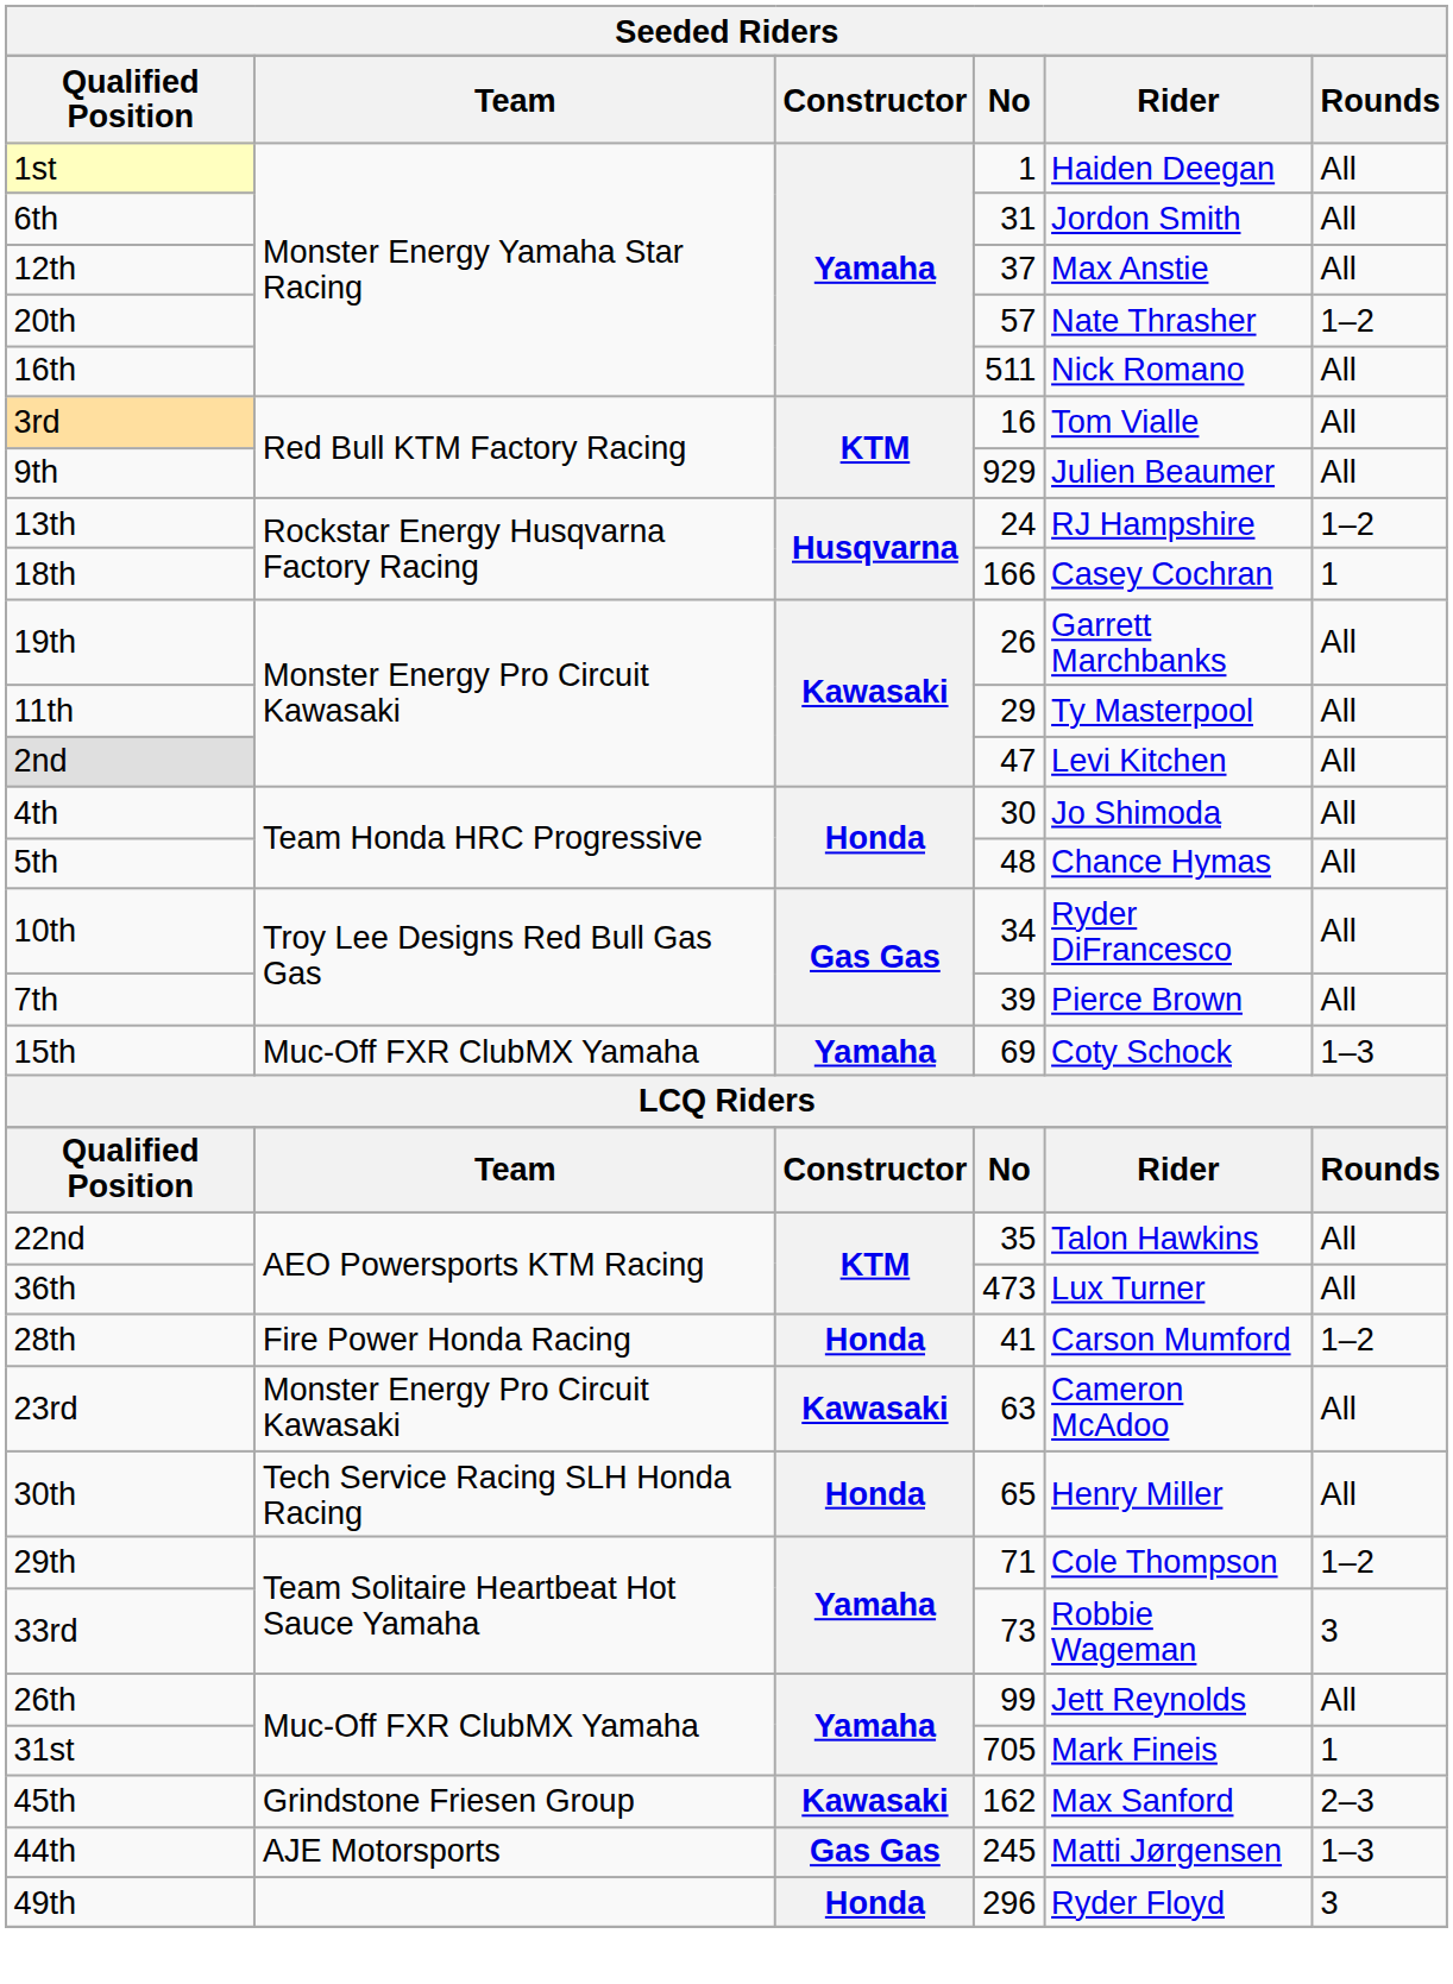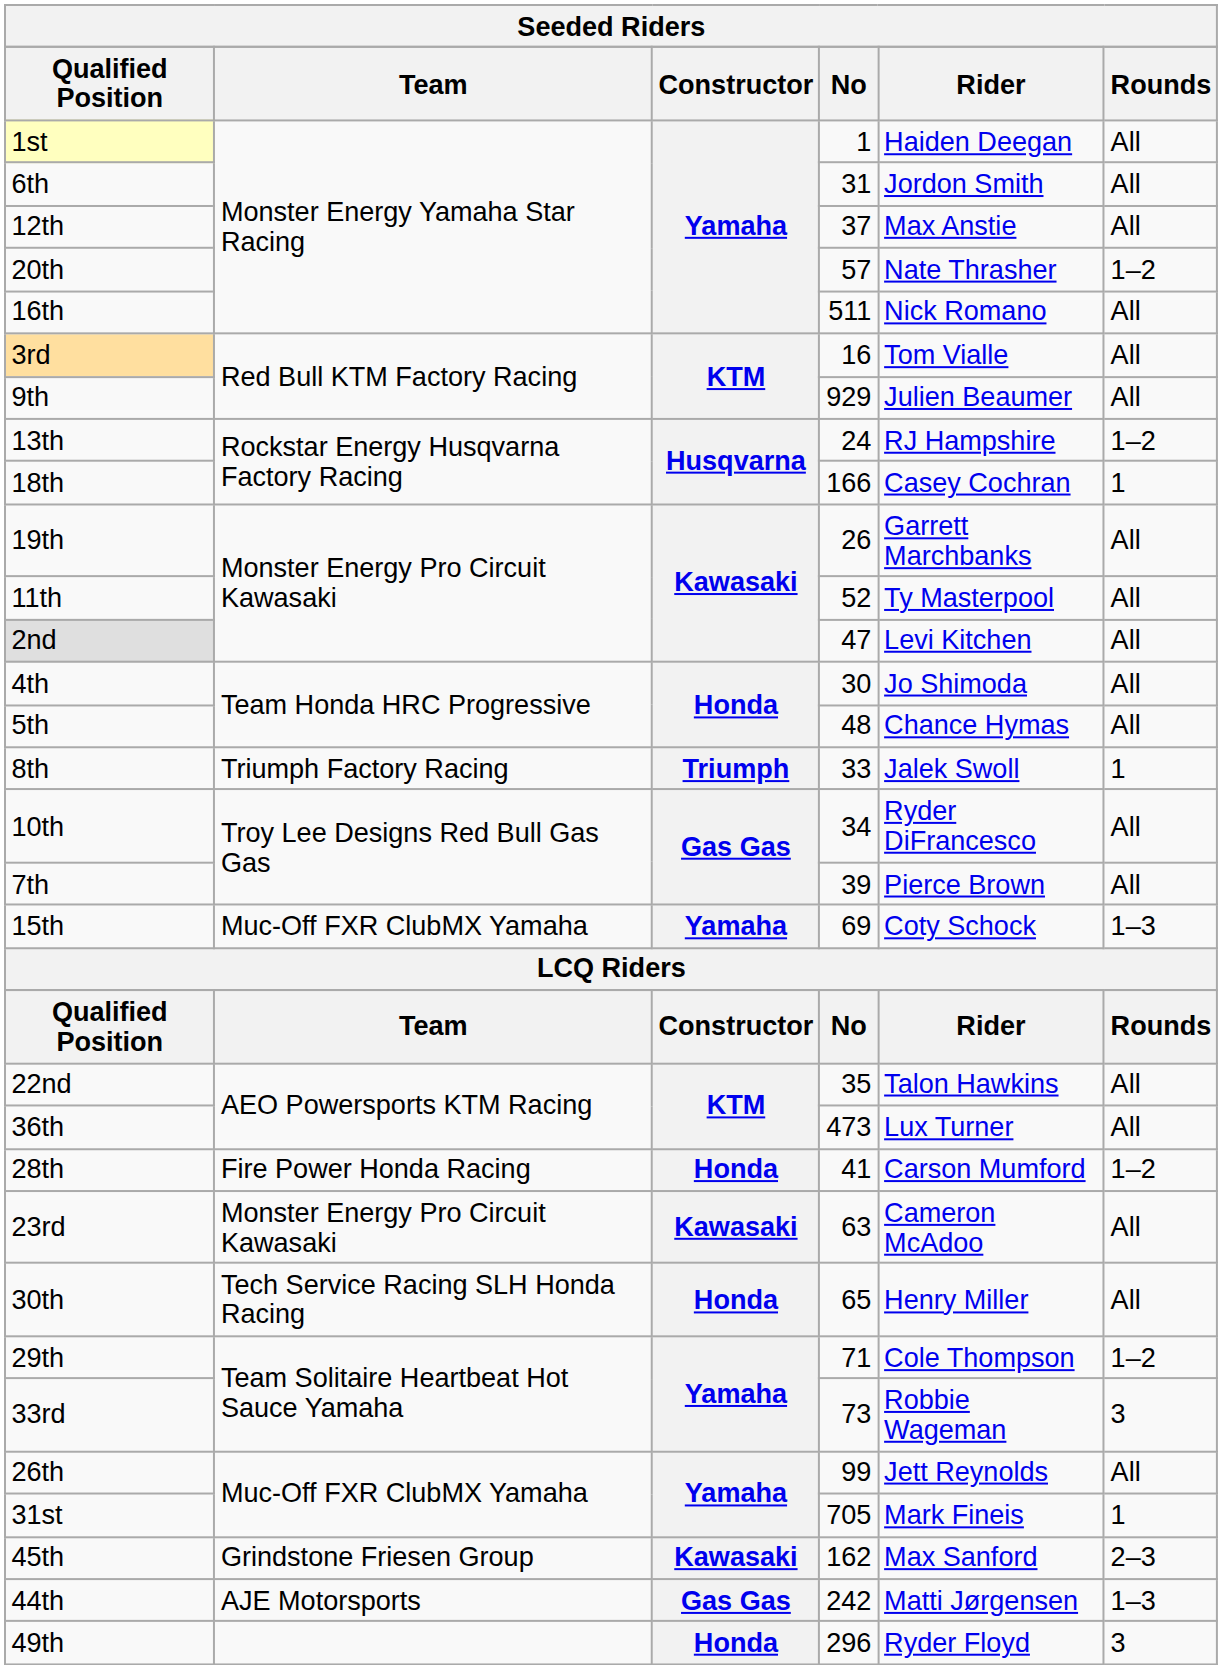 <table class="wikitable" style="font-size: 85%;">
 <tr>
 <th colspan=6><strong>Seeded Riders</strong></th>
 </tr>
 <tr>
 </tr>
 <tr>
 <th>Qualified Position</th>
 <th>Team</th>
 <th>Constructor</th>
 <th>No</th>
 <th>Rider</th>
 <th>Rounds</th>
 </tr>
 <tr>
 <td style="background:#ffffbf;">1st</td>
 <td rowspan=5>Monster Energy Yamaha Star Racing</td>
 <th rowspan=5><a href='#'>Yamaha</a></th>
 <td align="right">1</td>
 <td> <a href='#'>Haiden Deegan</a></td>
 <td>All</td>
 </tr>
 <tr>
 <td>6th</td>
 <td align="right">31</td>
 <td> <a href='#'>Jordon Smith</a></td>
 <td>All</td>
 </tr>
 <tr>
 <td>12th</td>
 <td align="right">37</td>
 <td> <a href='#'>Max Anstie</a></td>
 <td>All</td>
 </tr>
 <tr>
 <td>20th</td>
 <td align="right">57</td>
 <td> <a href='#'>Nate Thrasher</a></td>
 <td>1–2</td>
 </tr>
 <tr>
 <td>16th</td>
 <td align="right">511</td>
 <td> <a href='#'>Nick Romano</a></td>
 <td>All</td>
 </tr>
 <tr>
 <td style="background:#ffdf9f;">3rd</td>
 <td rowspan=2>Red Bull KTM Factory Racing</td>
 <th rowspan=2><a href='#'>KTM</a></th>
 <td align="right">16</td>
 <td> <a href='#'>Tom Vialle</a></td>
 <td>All</td>
 </tr>
 <tr>
 <td>9th</td>
 <td align="right">929</td>
 <td> <a href='#'>Julien Beaumer</a></td>
 <td>All</td>
 </tr>
 <tr>
 <td>13th</td>
 <td rowspan=2>Rockstar Energy Husqvarna Factory Racing</td>
 <th rowspan=2><a href='#'>Husqvarna</a></th>
 <td align="right">24</td>
 <td> <a href='#'>RJ Hampshire</a></td>
 <td>1–2</td>
 </tr>
 <tr>
 <td>18th</td>
 <td align="right">166</td>
 <td> <a href='#'>Casey Cochran</a></td>
 <td>1</td>
 </tr>
 <tr>
 <td>19th</td>
 <td rowspan=3>Monster Energy Pro Circuit Kawasaki</td>
 <th rowspan=3><a href='#'>Kawasaki</a></th>
 <td align="right">26</td>
 <td> <a href='#'>Garrett Marchbanks</a></td>
 <td>All</td>
 </tr>
 <tr>
 <td>11th</td>
-<td align="right">29</td>
+<td align="right">52</td>
 <td> <a href='#'>Ty Masterpool</a></td>
 <td>All</td>
 </tr>
 <tr>
 <td style="background:#dfdfdf;">2nd</td>
 <td align="right">47</td>
 <td> <a href='#'>Levi Kitchen</a></td>
 <td>All</td>
 </tr>
 <tr>
 <td>4th</td>
 <td rowspan=2>Team Honda HRC Progressive</td>
 <th rowspan=2><a href='#'>Honda</a></th>
 <td align="right">30</td>
 <td> <a href='#'>Jo Shimoda</a></td>
 <td>All</td>
 </tr>
 <tr>
 <td>5th</td>
 <td align="right">48</td>
 <td> <a href='#'>Chance Hymas</a></td>
 <td>All</td>
+</tr>
+<tr>
+<td>8th</td>
+<td>Triumph Factory Racing</td>
+<th><a href='#'>Triumph</a></th>
+<td align="right">33</td>
+<td> <a href='#'>Jalek Swoll</a></td>
+<td>1</td>
 </tr>
 <tr>
 <td>10th</td>
 <td rowspan=2>Troy Lee Designs Red Bull Gas Gas</td>
 <th rowspan=2><a href='#'>Gas Gas</a></th>
 <td align="right">34</td>
 <td> <a href='#'>Ryder DiFrancesco</a></td>
 <td>All</td>
 </tr>
 <tr>
 <td>7th</td>
 <td align="right">39</td>
 <td> <a href='#'>Pierce Brown</a></td>
 <td>All</td>
 </tr>
 <tr>
 <td>15th</td>
 <td>Muc-Off FXR ClubMX Yamaha</td>
 <th><a href='#'>Yamaha</a></th>
 <td align="right">69</td>
 <td> <a href='#'>Coty Schock</a></td>
 <td>1–3</td>
 </tr>
 <tr>
 <th colspan=6><strong>LCQ Riders</strong></th>
 </tr>
 <tr>
 </tr>
 <tr>
 <th>Qualified Position</th>
 <th>Team</th>
 <th>Constructor</th>
 <th>No</th>
 <th>Rider</th>
 <th>Rounds</th>
 </tr>
 <tr>
 <td>22nd</td>
 <td rowspan=2>AEO Powersports KTM Racing</td>
 <th rowspan=2><a href='#'>KTM</a></th>
 <td align="right">35</td>
 <td> <a href='#'>Talon Hawkins</a></td>
 <td>All</td>
 </tr>
 <tr>
 <td>36th</td>
 <td align="right">473</td>
 <td> <a href='#'>Lux Turner</a></td>
 <td>All</td>
 </tr>
 <tr>
 <td>28th</td>
 <td>Fire Power Honda Racing</td>
 <th><a href='#'>Honda</a></th>
 <td align="right">41</td>
 <td> <a href='#'>Carson Mumford</a></td>
 <td>1–2</td>
 </tr>
 <tr>
 <td>23rd</td>
 <td>Monster Energy Pro Circuit Kawasaki</td>
 <th><a href='#'>Kawasaki</a></th>
 <td align="right">63</td>
 <td> <a href='#'>Cameron McAdoo</a></td>
 <td>All</td>
 </tr>
 <tr>
 <td>30th</td>
 <td>Tech Service Racing SLH Honda Racing</td>
 <th><a href='#'>Honda</a></th>
 <td align="right">65</td>
 <td> <a href='#'>Henry Miller</a></td>
 <td>All</td>
 </tr>
 <tr>
 <td>29th</td>
 <td rowspan=2>Team Solitaire Heartbeat Hot Sauce Yamaha</td>
 <th rowspan=2><a href='#'>Yamaha</a></th>
 <td align="right">71</td>
 <td> <a href='#'>Cole Thompson</a></td>
 <td>1–2</td>
 </tr>
 <tr>
 <td>33rd</td>
 <td align="right">73</td>
 <td> <a href='#'>Robbie Wageman</a></td>
 <td>3</td>
 </tr>
 <tr>
 <td>26th</td>
 <td rowspan=2>Muc-Off FXR ClubMX Yamaha</td>
 <th rowspan=2><a href='#'>Yamaha</a></th>
 <td align="right">99</td>
 <td> <a href='#'>Jett Reynolds</a></td>
 <td>All</td>
 </tr>
 <tr>
 <td>31st</td>
 <td align="right">705</td>
 <td> <a href='#'>Mark Fineis</a></td>
 <td>1</td>
 </tr>
 <tr>
 <td>45th</td>
 <td>Grindstone Friesen Group</td>
 <th><a href='#'>Kawasaki</a></th>
 <td align="right">162</td>
 <td> <a href='#'>Max Sanford</a></td>
 <td>2–3</td>
 </tr>
 <tr>
 <td>44th</td>
 <td>AJE Motorsports</td>
 <th><a href='#'>Gas Gas</a></th>
-<td align="right">245</td>
+<td align="right">242</td>
 <td> <a href='#'>Matti Jørgensen</a></td>
 <td>1–3</td>
 </tr>
 <tr>
 <td>49th</td>
 <td></td>
 <th><a href='#'>Honda</a></th>
 <td align="right">296</td>
 <td> <a href='#'>Ryder Floyd</a></td>
 <td>3</td>
 </tr>
 <tr>
 </tr>
 </table>
